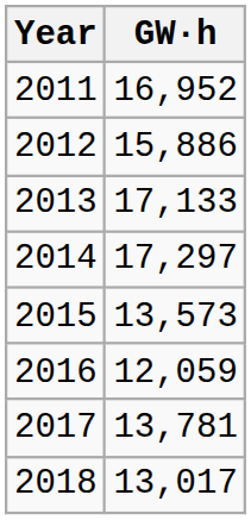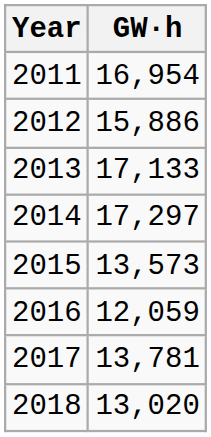 <table class=wikitable>
 <tr>
 <th>Year</th>
 <th>GW·h</th>
 </tr>
 <tr>
 <td>2011</td>
-<td>16,952</td>
+<td>16,954</td>
 </tr>
 <tr>
 <td>2012</td>
 <td>15,886</td>
 </tr>
 <tr>
 <td>2013</td>
 <td>17,133</td>
 </tr>
 <tr>
 <td>2014</td>
 <td>17,297</td>
 </tr>
 <tr>
 <td>2015</td>
 <td>13,573</td>
 </tr>
 <tr>
 <td>2016</td>
 <td>12,059</td>
 </tr>
 <tr>
 <td>2017</td>
 <td>13,781</td>
 </tr>
 <tr>
 <td>2018</td>
-<td>13,017</td>
+<td>13,020</td>
 </tr>
 </table>
